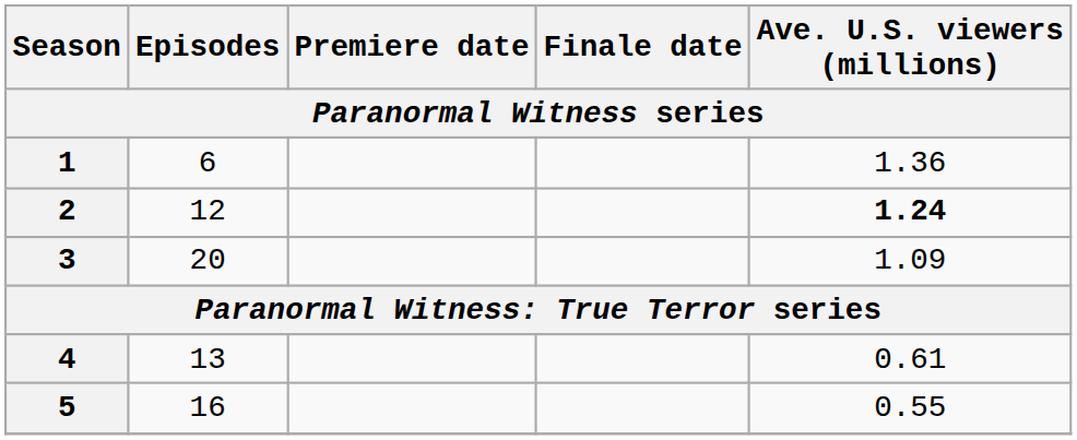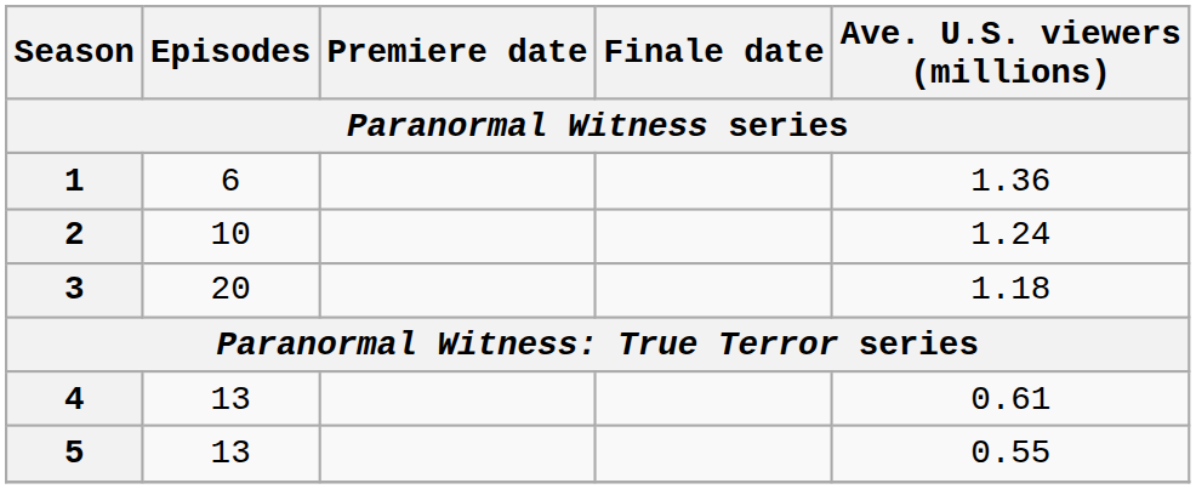 <table class="wikitable" style="text-align: center;">
 <tr>
 <th scope="col">Season</th>
 <th scope="col">Episodes</th>
 <th scope="col">Premiere date</th>
 <th scope="col">Finale date</th>
 <th scope="col">Ave. U.S. viewers<br>(millions)</th>
 </tr>
 <tr>
 <th colspan=5><em>Paranormal Witness</em> series</th>
 </tr>
 <tr>
 <th scope="row">1</th>
 <td>6</td>
 <td></td>
 <td></td>
 <td>1.36</td>
 </tr>
 <tr>
 <th scope="row">2</th>
-<td>12</td>
+<td>10</td>
 <td></td>
 <td></td>
-<td><strong>1.24</strong></td>
+<td>1.24</td>
 </tr>
 <tr>
 <th scope="row">3</th>
 <td>20</td>
 <td></td>
 <td></td>
-<td>1.09</td>
+<td>1.18</td>
 </tr>
 <tr>
 <th colspan=5><em>Paranormal Witness: True Terror</em> series</th>
 </tr>
 <tr>
 <th scope="row">4</th>
 <td>13</td>
 <td></td>
 <td></td>
 <td>0.61</td>
 </tr>
 <tr>
 <th scope="row">5</th>
-<td>16</td>
+<td>13</td>
 <td></td>
 <td></td>
 <td>0.55</td>
 </tr>
 <tr>
 </tr>
 </table>
